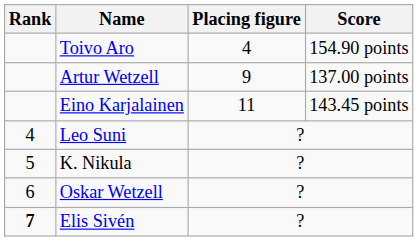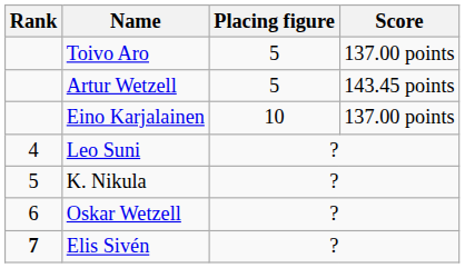 <table class="wikitable" style="text-align:center">
 <tr>
 <th>Rank</th>
 <th>Name</th>
 <th>Placing figure</th>
 <th>Score</th>
 </tr>
 <tr>
 <td></td>
 <td align=left><a href='#'>Toivo Aro</a></td>
-<td>4</td>
-<td>154.90 points</td>
+<td>5</td>
+<td>137.00 points</td>
 </tr>
 <tr>
 <td></td>
 <td align=left><a href='#'>Artur Wetzell</a></td>
-<td>9</td>
-<td>137.00 points</td>
+<td>5</td>
+<td>143.45 points</td>
 </tr>
 <tr>
 <td></td>
 <td align=left><a href='#'>Eino Karjalainen</a></td>
-<td>11</td>
-<td>143.45 points</td>
+<td>10</td>
+<td>137.00 points</td>
 </tr>
 <tr>
 <td>4</td>
 <td align=left><a href='#'>Leo Suni</a></td>
 <td colspan=2>?</td>
 </tr>
 <tr>
 <td>5</td>
 <td align=left>K. Nikula</td>
 <td colspan=2>?</td>
 </tr>
 <tr>
 <td>6</td>
 <td align=left><a href='#'>Oskar Wetzell</a></td>
 <td colspan=2>?</td>
 </tr>
 <tr>
 <td><strong>7</strong></td>
 <td align=left><a href='#'>Elis Sivén</a></td>
 <td colspan=2>?</td>
 </tr>
 </table>
